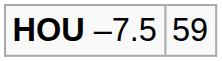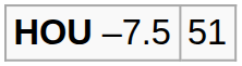 <table class="wikitable">
 <tr align="center">
 </tr>
 <tr align="center">
 <td><strong>HOU</strong> –7.5</td>
-<td>59</td>
+<td>51</td>
 </tr>
 </table>
